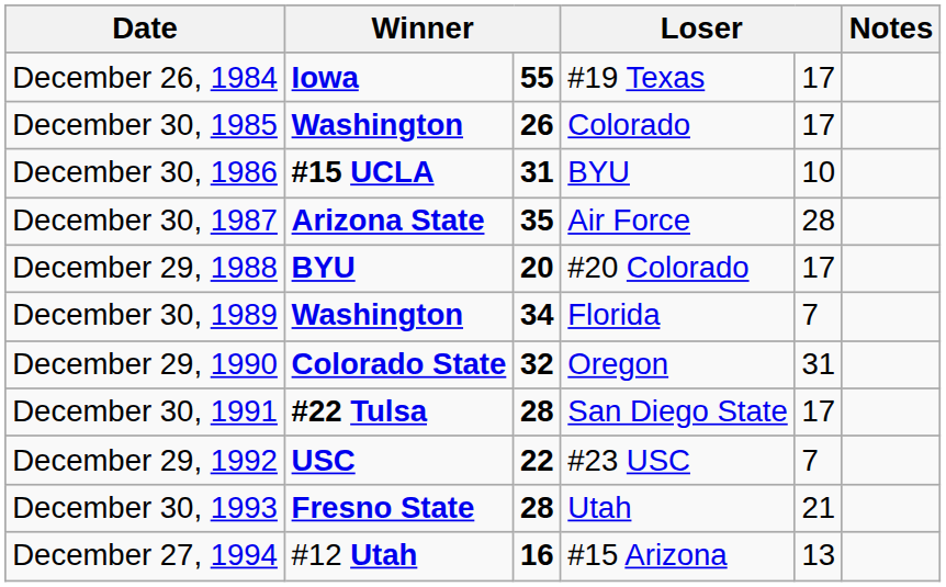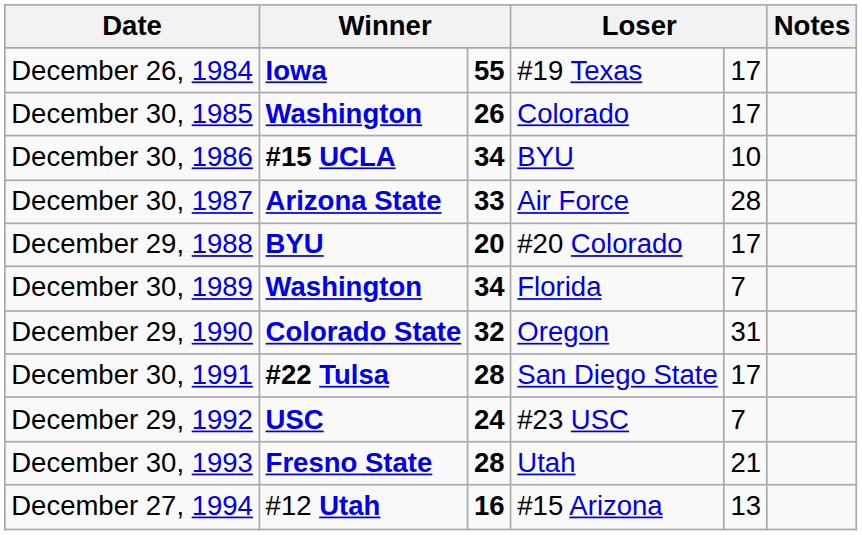 <table class="wikitable">
 <tr>
 <th>Date</th>
 <th colspan="2">Winner</th>
 <th colspan="2">Loser</th>
 <th>Notes</th>
 </tr>
 <tr>
 <td>December 26, <a href='#'>1984</a></td>
 <td><strong><a href='#'>Iowa</a></strong></td>
 <td><strong>55</strong></td>
 <td>#19 <a href='#'>Texas</a></td>
 <td>17</td>
 <td></td>
 </tr>
 <tr>
 <td>December 30, <a href='#'>1985</a></td>
 <td><strong><a href='#'>Washington</a></strong></td>
 <td><strong>26</strong></td>
 <td><a href='#'>Colorado</a></td>
 <td>17</td>
 <td></td>
 </tr>
 <tr>
 <td>December 30, <a href='#'>1986</a></td>
 <td><strong>#15 <a href='#'>UCLA</a></strong></td>
-<td><strong>31</strong></td>
+<td><strong>34</strong></td>
 <td><a href='#'>BYU</a></td>
 <td>10</td>
 <td></td>
 </tr>
 <tr>
 <td>December 30, <a href='#'>1987</a></td>
 <td><strong><a href='#'>Arizona State</a></strong></td>
-<td><strong>35</strong></td>
+<td><strong>33</strong></td>
 <td><a href='#'>Air Force</a></td>
 <td>28</td>
 <td></td>
 </tr>
 <tr>
 <td>December 29, <a href='#'>1988</a></td>
 <td><strong><a href='#'>BYU</a></strong></td>
 <td><strong>20</strong></td>
 <td>#20 <a href='#'>Colorado</a></td>
 <td>17</td>
 <td></td>
 </tr>
 <tr>
 <td>December 30, <a href='#'>1989</a></td>
 <td><strong><a href='#'>Washington</a></strong></td>
 <td><strong>34</strong></td>
 <td><a href='#'>Florida</a></td>
 <td>7</td>
 <td></td>
 </tr>
 <tr>
 <td>December 29, <a href='#'>1990</a></td>
 <td><strong><a href='#'>Colorado State</a></strong></td>
 <td><strong>32</strong></td>
 <td><a href='#'>Oregon</a></td>
 <td>31</td>
 <td></td>
 </tr>
 <tr>
 <td>December 30, <a href='#'>1991</a></td>
 <td><strong>#22 <a href='#'>Tulsa</a></strong></td>
 <td><strong>28</strong></td>
 <td><a href='#'>San Diego State</a></td>
 <td>17</td>
 <td></td>
 </tr>
 <tr>
 <td>December 29, <a href='#'>1992</a></td>
 <td><strong><a href='#'>USC</a></strong></td>
-<td><strong>22</strong></td>
+<td><strong>24</strong></td>
 <td>#23 <a href='#'>USC</a></td>
 <td>7</td>
 <td></td>
 </tr>
 <tr>
 <td>December 30, <a href='#'>1993</a></td>
 <td><strong><a href='#'>Fresno State</a></strong></td>
 <td><strong>28</strong></td>
 <td><a href='#'>Utah</a></td>
 <td>21</td>
 <td></td>
 </tr>
 <tr>
 <td>December 27, <a href='#'>1994</a></td>
 <td>#12 <strong><a href='#'>Utah</a></strong></td>
 <td><strong>16</strong></td>
 <td>#15 <a href='#'>Arizona</a></td>
 <td>13</td>
 <td></td>
 </tr>
 </table>
